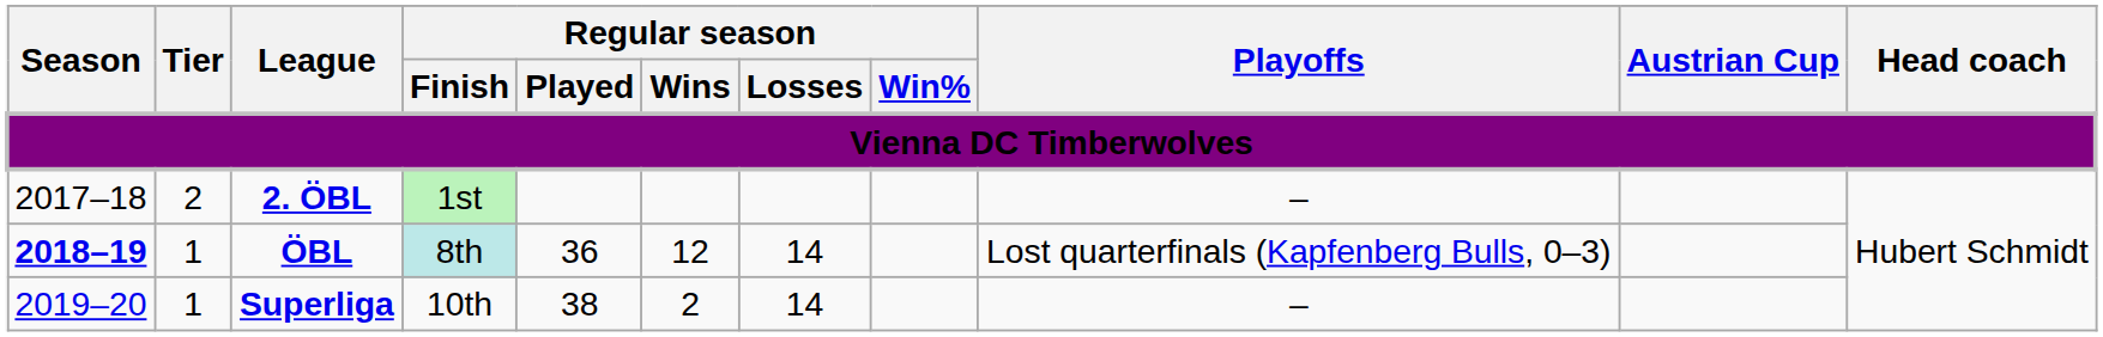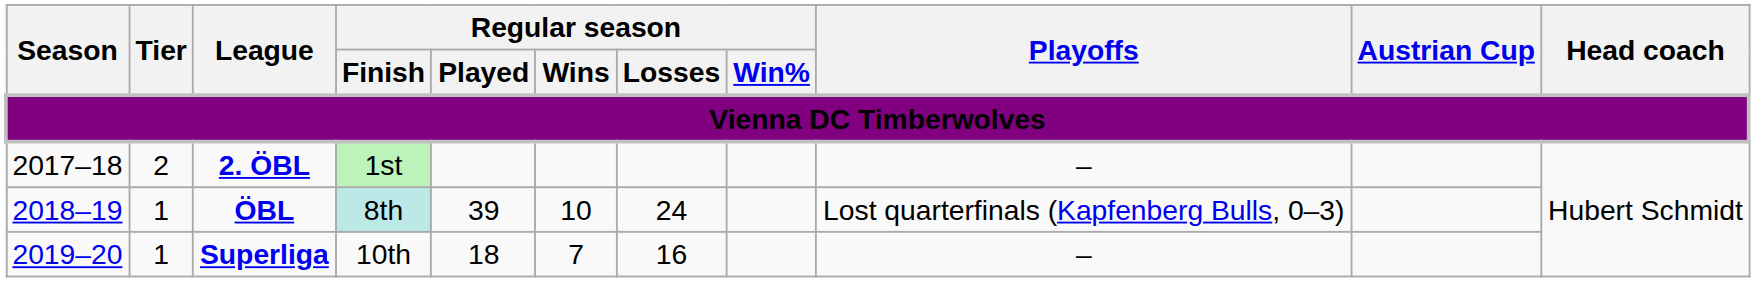 <table class="wikitable plainrowheaders" style="text-align:center; font-size:95%" summary="Season (sortable), Team, Conference, Conference finish (sortable), Division, Division finish (sortable), Wins (sortable), Losses (sortable), Win% (sortable), GB (sortable), Playoffs, Awards and Head coach">
 <tr>
 <th scope="col" rowspan=2>Season</th>
 <th scope="col" rowspan=2>Tier</th>
 <th scope="col" rowspan=2>League</th>
 <th scope="col" colspan=5>Regular season</th>
 <th scope="col" rowspan=2><a href='#'>Playoffs</a></th>
 <th scope="col" rowspan=2><a href='#'>Austrian Cup</a></th>
 <th scope="col" rowspan=2>Head coach</th>
 </tr>
 <tr>
 <th scope="col">Finish</th>
 <th scope="col">Played</th>
 <th scope="col">Wins</th>
 <th scope="col">Losses</th>
 <th scope="col"><a href='#'>Win%</a></th>
 </tr>
 <tr class="sortbottom">
 <td colspan="13" class="unsortable" align="center" style="border:2px solid silver; background-color:purple;"><span><strong>Vienna DC Timberwolves</strong></span></td>
 </tr>
 <tr>
 <td>2017–18</td>
 <td>2</td>
 <td><strong><a href='#'>2. ÖBL</a></strong></td>
 <td bgcolor=#BBF3BB>1st</td>
 <td></td>
 <td></td>
 <td></td>
 <td></td>
 <td>–</td>
 <td></td>
 <td rowspan=3>Hubert Schmidt</td>
 </tr>
 <tr>
-<td><strong><a href='#'>2018–19</a></strong></td>
+<td><a href='#'>2018–19</a></td>
 <td>1</td>
 <td><strong><a href='#'>ÖBL</a></strong></td>
 <td bgcolor=#bce8e8>8th</td>
-<td>36</td>
-<td>12</td>
-<td>14</td>
+<td>39</td>
+<td>10</td>
+<td>24</td>
 <td></td>
 <td>Lost quarterfinals (<a href='#'>Kapfenberg Bulls</a>, 0–3)</td>
 <td></td>
 </tr>
 <tr>
 <td><a href='#'>2019–20</a></td>
 <td>1</td>
 <td><strong><a href='#'>Superliga</a></strong></td>
 <td>10th</td>
-<td>38</td>
-<td>2</td>
-<td>14</td>
+<td>18</td>
+<td>7</td>
+<td>16</td>
 <td></td>
 <td>–</td>
 <td></td>
 </tr>
 </table>
